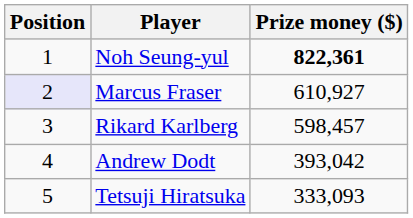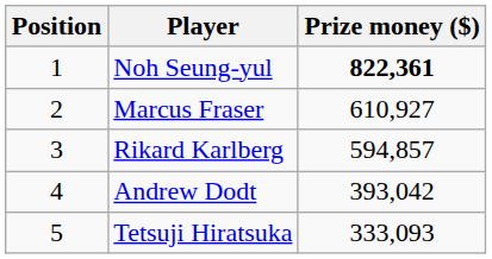 <table class="wikitable">
 <tr>
 <th>Position</th>
 <th>Player</th>
 <th>Prize money ($)</th>
 </tr>
 <tr>
 <td align=center>1</td>
 <td> <a href='#'>Noh Seung-yul</a></td>
 <td align=center><strong>822,361</strong></td>
 </tr>
 <tr>
-<td align=center style="background: lavender;">2</td>
+<td align=center>2</td>
 <td> <a href='#'>Marcus Fraser</a></td>
 <td align=center>610,927</td>
 </tr>
 <tr>
 <td align=center>3</td>
 <td> <a href='#'>Rikard Karlberg</a></td>
-<td align=center>598,457</td>
+<td align=center>594,857</td>
 </tr>
 <tr>
 <td align=center>4</td>
 <td> <a href='#'>Andrew Dodt</a></td>
 <td align=center>393,042</td>
 </tr>
 <tr>
 <td align=center>5</td>
 <td> <a href='#'>Tetsuji Hiratsuka</a></td>
 <td align=center>333,093</td>
 </tr>
 </table>
